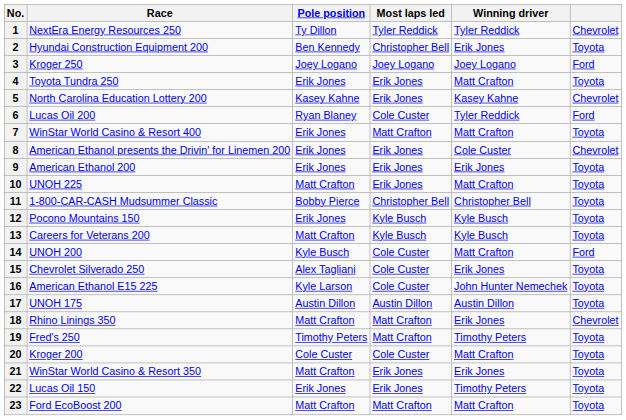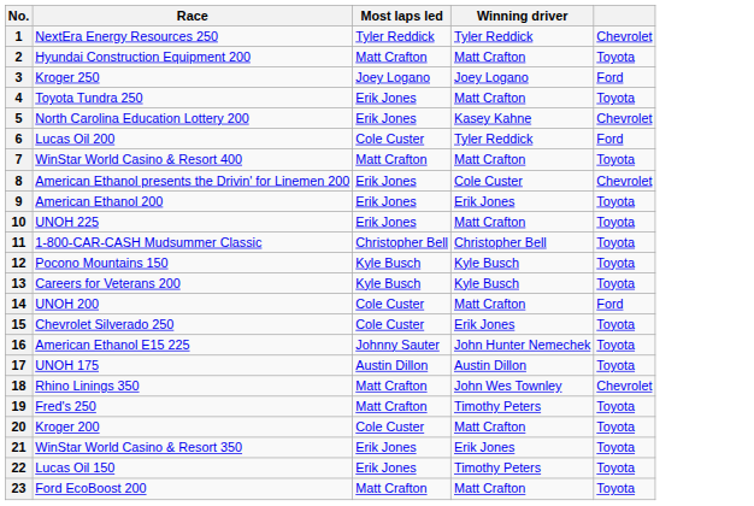 <table class="wikitable sortable" style="font-size:95%">
 <tr>
 <th>No.</th>
 <th>Race</th>
-<th><a href='#'>Pole position</a></th>
 <th>Most laps led</th>
 <th>Winning driver</th>
 <th></th>
 </tr>
 <tr>
 <th>1</th>
 <td><a href='#'>NextEra Energy Resources 250</a></td>
-<td><a href='#'>Ty Dillon</a></td>
 <td><a href='#'>Tyler Reddick</a></td>
 <td><a href='#'>Tyler Reddick</a></td>
 <td><a href='#'>Chevrolet</a></td>
 </tr>
 <tr>
 <th>2</th>
 <td><a href='#'>Hyundai Construction Equipment 200</a></td>
-<td><a href='#'>Ben Kennedy</a></td>
-<td><a href='#'>Christopher Bell</a></td>
-<td><a href='#'>Erik Jones</a></td>
+<td><a href='#'>Matt Crafton</a></td>
+<td><a href='#'>Matt Crafton</a></td>
 <td><a href='#'>Toyota</a></td>
 </tr>
 <tr>
 <th>3</th>
 <td><a href='#'>Kroger 250</a></td>
-<td><a href='#'>Joey Logano</a></td>
 <td><a href='#'>Joey Logano</a></td>
 <td><a href='#'>Joey Logano</a></td>
 <td><a href='#'>Ford</a></td>
 </tr>
 <tr>
 <th>4</th>
 <td><a href='#'>Toyota Tundra 250</a></td>
 <td><a href='#'>Erik Jones</a></td>
-<td><a href='#'>Erik Jones</a></td>
 <td><a href='#'>Matt Crafton</a></td>
 <td><a href='#'>Toyota</a></td>
 </tr>
 <tr>
 <th>5</th>
 <td><a href='#'>North Carolina Education Lottery 200</a></td>
-<td><a href='#'>Kasey Kahne</a></td>
 <td><a href='#'>Erik Jones</a></td>
 <td><a href='#'>Kasey Kahne</a></td>
 <td><a href='#'>Chevrolet</a></td>
 </tr>
 <tr>
 <th>6</th>
 <td><a href='#'>Lucas Oil 200</a></td>
-<td><a href='#'>Ryan Blaney</a></td>
 <td><a href='#'>Cole Custer</a></td>
 <td><a href='#'>Tyler Reddick</a></td>
 <td><a href='#'>Ford</a></td>
 </tr>
 <tr>
 <th>7</th>
 <td><a href='#'>WinStar World Casino & Resort 400</a></td>
-<td><a href='#'>Erik Jones</a></td>
 <td><a href='#'>Matt Crafton</a></td>
 <td><a href='#'>Matt Crafton</a></td>
 <td><a href='#'>Toyota</a></td>
 </tr>
 <tr>
 <th>8</th>
 <td><a href='#'>American Ethanol presents the Drivin' for Linemen 200</a></td>
-<td><a href='#'>Erik Jones</a></td>
 <td><a href='#'>Erik Jones</a></td>
 <td><a href='#'>Cole Custer</a></td>
 <td><a href='#'>Chevrolet</a></td>
 </tr>
 <tr>
 <th>9</th>
 <td><a href='#'>American Ethanol 200</a></td>
 <td><a href='#'>Erik Jones</a></td>
 <td><a href='#'>Erik Jones</a></td>
-<td><a href='#'>Erik Jones</a></td>
 <td><a href='#'>Toyota</a></td>
 </tr>
 <tr>
 <th>10</th>
 <td><a href='#'>UNOH 225</a></td>
-<td><a href='#'>Matt Crafton</a></td>
 <td><a href='#'>Erik Jones</a></td>
 <td><a href='#'>Matt Crafton</a></td>
 <td><a href='#'>Toyota</a></td>
 </tr>
 <tr>
 <th>11</th>
 <td><a href='#'>1-800-CAR-CASH Mudsummer Classic</a></td>
-<td><a href='#'>Bobby Pierce</a></td>
 <td><a href='#'>Christopher Bell</a></td>
 <td><a href='#'>Christopher Bell</a></td>
 <td><a href='#'>Toyota</a></td>
 </tr>
 <tr>
 <th>12</th>
 <td><a href='#'>Pocono Mountains 150</a></td>
-<td><a href='#'>Erik Jones</a></td>
 <td><a href='#'>Kyle Busch</a></td>
 <td><a href='#'>Kyle Busch</a></td>
 <td><a href='#'>Toyota</a></td>
 </tr>
 <tr>
 <th>13</th>
 <td><a href='#'>Careers for Veterans 200</a></td>
-<td><a href='#'>Matt Crafton</a></td>
 <td><a href='#'>Kyle Busch</a></td>
 <td><a href='#'>Kyle Busch</a></td>
 <td><a href='#'>Toyota</a></td>
 </tr>
 <tr>
 <th>14</th>
 <td><a href='#'>UNOH 200</a></td>
-<td><a href='#'>Kyle Busch</a></td>
 <td><a href='#'>Cole Custer</a></td>
 <td><a href='#'>Matt Crafton</a></td>
 <td><a href='#'>Ford</a></td>
 </tr>
 <tr>
 <th>15</th>
 <td><a href='#'>Chevrolet Silverado 250</a></td>
-<td><a href='#'>Alex Tagliani</a></td>
 <td><a href='#'>Cole Custer</a></td>
 <td><a href='#'>Erik Jones</a></td>
 <td><a href='#'>Toyota</a></td>
 </tr>
 <tr>
 <th>16</th>
 <td><a href='#'>American Ethanol E15 225</a></td>
-<td><a href='#'>Kyle Larson</a></td>
-<td><a href='#'>Cole Custer</a></td>
+<td><a href='#'>Johnny Sauter</a></td>
 <td><a href='#'>John Hunter Nemechek</a></td>
 <td><a href='#'>Toyota</a></td>
 </tr>
 <tr>
 <th>17</th>
 <td><a href='#'>UNOH 175</a></td>
 <td><a href='#'>Austin Dillon</a></td>
 <td><a href='#'>Austin Dillon</a></td>
-<td><a href='#'>Austin Dillon</a></td>
 <td><a href='#'>Toyota</a></td>
 </tr>
 <tr>
 <th>18</th>
 <td><a href='#'>Rhino Linings 350</a></td>
 <td><a href='#'>Matt Crafton</a></td>
-<td><a href='#'>Matt Crafton</a></td>
-<td><a href='#'>Erik Jones</a></td>
+<td><a href='#'>John Wes Townley</a></td>
 <td><a href='#'>Chevrolet</a></td>
 </tr>
 <tr>
 <th>19</th>
 <td><a href='#'>Fred's 250</a></td>
-<td><a href='#'>Timothy Peters</a></td>
 <td><a href='#'>Matt Crafton</a></td>
 <td><a href='#'>Timothy Peters</a></td>
 <td><a href='#'>Toyota</a></td>
 </tr>
 <tr>
 <th>20</th>
 <td><a href='#'>Kroger 200</a></td>
 <td><a href='#'>Cole Custer</a></td>
-<td><a href='#'>Cole Custer</a></td>
 <td><a href='#'>Matt Crafton</a></td>
 <td><a href='#'>Toyota</a></td>
 </tr>
 <tr>
 <th>21</th>
 <td><a href='#'>WinStar World Casino & Resort 350</a></td>
-<td><a href='#'>Matt Crafton</a></td>
 <td><a href='#'>Erik Jones</a></td>
 <td><a href='#'>Erik Jones</a></td>
 <td><a href='#'>Toyota</a></td>
 </tr>
 <tr>
 <th>22</th>
 <td><a href='#'>Lucas Oil 150</a></td>
-<td><a href='#'>Erik Jones</a></td>
 <td><a href='#'>Erik Jones</a></td>
 <td><a href='#'>Timothy Peters</a></td>
 <td><a href='#'>Toyota</a></td>
 </tr>
 <tr>
 <th>23</th>
 <td><a href='#'>Ford EcoBoost 200</a></td>
 <td><a href='#'>Matt Crafton</a></td>
 <td><a href='#'>Matt Crafton</a></td>
-<td><a href='#'>Matt Crafton</a></td>
 <td><a href='#'>Toyota</a></td>
 </tr>
 </table>
